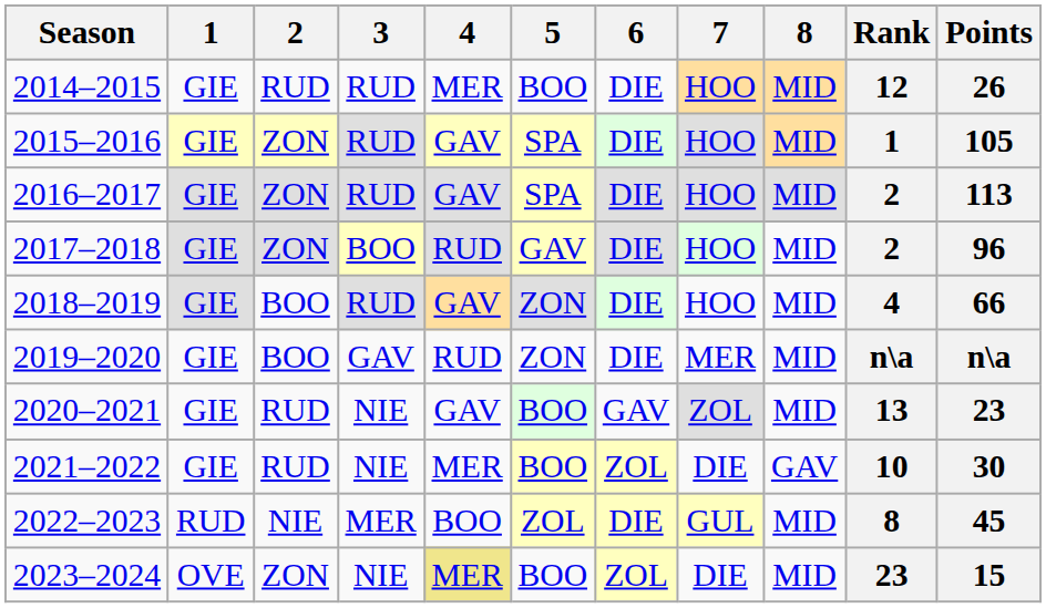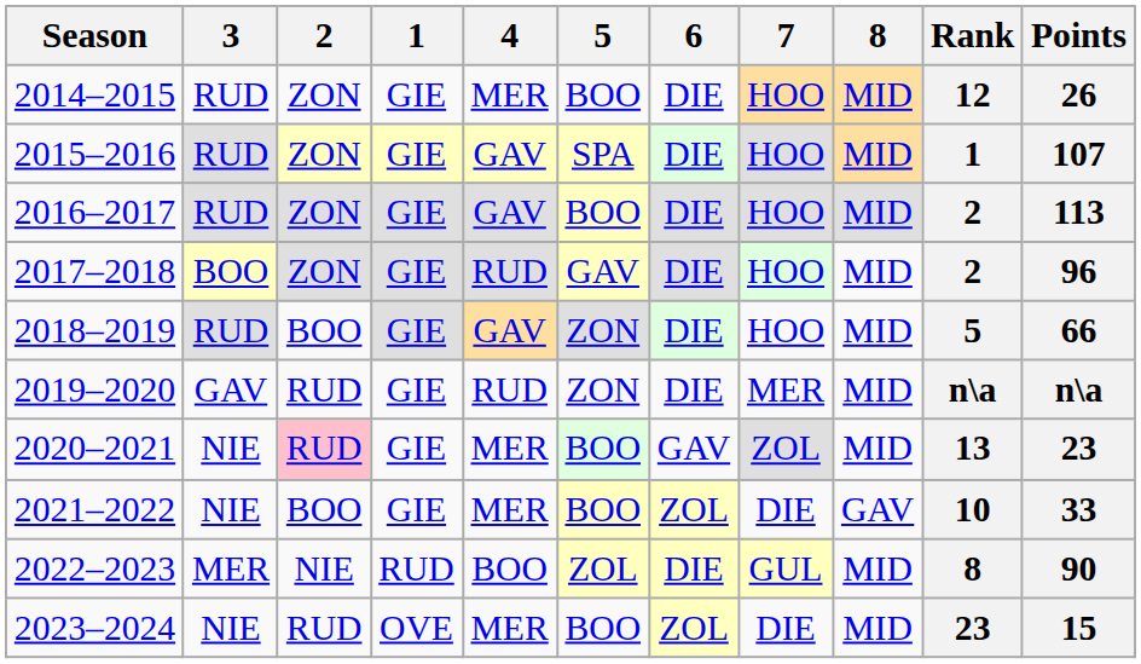 <table class="wikitable" style="text-align:center; font-size:95%">
 <tr>
 <th>Season</th>
+<th>3</th>
+<th>2</th>
 <th>1</th>
-<th>2</th>
-<th>3</th>
 <th>4</th>
 <th>5</th>
 <th>6</th>
 <th>7</th>
 <th>8</th>
 <th>Rank</th>
 <th>Points</th>
 </tr>
 <tr>
 <td><a href='#'>2014–2015</a></td>
+<td><a href='#'>RUD</a><br></td>
+<td><a href='#'>ZON</a><br></td>
 <td><a href='#'>GIE</a><br></td>
-<td><a href='#'>RUD</a><br></td>
-<td><a href='#'>RUD</a><br></td>
 <td><a href='#'>MER</a><br></td>
 <td><a href='#'>BOO</a><br></td>
 <td><a href='#'>DIE</a><br></td>
 <td bgcolor="#ffdf9f"><a href='#'>HOO</a><br></td>
 <td bgcolor="#ffdf9f"><a href='#'>MID</a><br></td>
 <th>12</th>
 <th>26</th>
 </tr>
 <tr>
 <td><a href='#'>2015–2016</a></td>
+<td bgcolor="#dfdfdf"><a href='#'>RUD</a><br></td>
+<td bgcolor="#ffffbf"><a href='#'>ZON</a><br></td>
 <td bgcolor="#ffffbf"><a href='#'>GIE</a><br></td>
-<td bgcolor="#ffffbf"><a href='#'>ZON</a><br></td>
-<td bgcolor="#dfdfdf"><a href='#'>RUD</a><br></td>
 <td bgcolor="#ffffbf"><a href='#'>GAV</a><br></td>
 <td bgcolor="#ffffbf"><a href='#'>SPA</a><br></td>
 <td bgcolor="#dfffdf"><a href='#'>DIE</a><br></td>
 <td bgcolor="#dfdfdf"><a href='#'>HOO</a><br></td>
 <td bgcolor="#ffdf9f"><a href='#'>MID</a><br></td>
 <th>1</th>
-<th>105</th>
+<th>107</th>
 </tr>
 <tr>
 <td><a href='#'>2016–2017</a></td>
+<td bgcolor="#dfdfdf"><a href='#'>RUD</a><br></td>
+<td bgcolor="#dfdfdf"><a href='#'>ZON</a><br></td>
 <td bgcolor="#dfdfdf"><a href='#'>GIE</a><br></td>
-<td bgcolor="#dfdfdf"><a href='#'>ZON</a><br></td>
-<td bgcolor="#dfdfdf"><a href='#'>RUD</a><br></td>
 <td bgcolor="#dfdfdf"><a href='#'>GAV</a><br></td>
-<td bgcolor="#ffffbf"><a href='#'>SPA</a><br></td>
+<td bgcolor="#ffffbf"><a href='#'>BOO</a><br></td>
 <td bgcolor="#dfdfdf"><a href='#'>DIE</a><br></td>
 <td bgcolor="#dfdfdf"><a href='#'>HOO</a><br></td>
 <td bgcolor="#dfdfdf"><a href='#'>MID</a><br></td>
 <th>2</th>
 <th>113</th>
 </tr>
 <tr>
 <td><a href='#'>2017–2018</a></td>
+<td bgcolor="#ffffbf"><a href='#'>BOO</a><br></td>
+<td bgcolor="#dfdfdf"><a href='#'>ZON</a><br></td>
 <td bgcolor="#dfdfdf"><a href='#'>GIE</a><br></td>
-<td bgcolor="#dfdfdf"><a href='#'>ZON</a><br></td>
-<td bgcolor="#ffffbf"><a href='#'>BOO</a><br></td>
 <td bgcolor="#dfdfdf"><a href='#'>RUD</a><br></td>
 <td bgcolor="#ffffbf"><a href='#'>GAV</a><br></td>
 <td bgcolor="#dfdfdf"><a href='#'>DIE</a><br></td>
 <td bgcolor="#dfffdf"><a href='#'>HOO</a><br></td>
 <td><a href='#'>MID</a><br></td>
 <th>2</th>
 <th>96</th>
 </tr>
 <tr>
 <td><a href='#'>2018–2019</a></td>
+<td bgcolor="#dfdfdf"><a href='#'>RUD</a><br></td>
+<td><a href='#'>BOO</a><br></td>
 <td bgcolor="#dfdfdf"><a href='#'>GIE</a><br></td>
-<td><a href='#'>BOO</a><br></td>
-<td bgcolor="#dfdfdf"><a href='#'>RUD</a><br></td>
 <td bgcolor="#ffdf9f"><a href='#'>GAV</a><br></td>
 <td bgcolor="#dfdfdf"><a href='#'>ZON</a><br></td>
 <td bgcolor="#dfffdf"><a href='#'>DIE</a><br></td>
 <td><a href='#'>HOO</a><br></td>
 <td><a href='#'>MID</a><br></td>
-<th>4</th>
+<th>5</th>
 <th>66</th>
 </tr>
 <tr>
 <td><a href='#'>2019–2020</a></td>
+<td><a href='#'>GAV</a><br></td>
+<td><a href='#'>RUD</a><br></td>
 <td><a href='#'>GIE</a><br></td>
-<td><a href='#'>BOO</a><br></td>
-<td><a href='#'>GAV</a><br></td>
 <td><a href='#'>RUD</a><br></td>
 <td><a href='#'>ZON</a><br></td>
 <td><a href='#'>DIE</a><br></td>
 <td><a href='#'>MER</a><br></td>
 <td><a href='#'>MID</a><br></td>
 <th>n\a</th>
 <th>n\a</th>
 </tr>
 <tr>
 <td><a href='#'>2020–2021</a></td>
+<td><a href='#'>NIE</a><br></td>
+<td style="background: pink;"><a href='#'>RUD</a><br></td>
 <td><a href='#'>GIE</a><br></td>
-<td><a href='#'>RUD</a><br></td>
-<td><a href='#'>NIE</a><br></td>
-<td><a href='#'>GAV</a><br></td>
+<td><a href='#'>MER</a><br></td>
 <td bgcolor="#dfffdf"><a href='#'>BOO</a><br></td>
 <td><a href='#'>GAV</a> <br></td>
 <td bgcolor="#dfdfdf"><a href='#'>ZOL</a><br></td>
 <td><a href='#'>MID</a><br></td>
 <th>13</th>
 <th>23</th>
 </tr>
 <tr>
 <td><a href='#'>2021–2022</a></td>
+<td><a href='#'>NIE</a><br></td>
+<td><a href='#'>BOO</a><br></td>
 <td><a href='#'>GIE</a><br></td>
-<td><a href='#'>RUD</a><br></td>
-<td><a href='#'>NIE</a><br></td>
 <td><a href='#'>MER</a><br></td>
 <td bgcolor="#ffffbf"><a href='#'>BOO</a><br></td>
 <td bgcolor="#ffffbf"><a href='#'>ZOL</a><br></td>
 <td><a href='#'>DIE</a><br></td>
 <td><a href='#'>GAV</a><br></td>
 <th>10</th>
-<th>30</th>
+<th>33</th>
 </tr>
 <tr>
 <td><a href='#'>2022–2023</a></td>
+<td><a href='#'>MER</a><br></td>
+<td><a href='#'>NIE</a><br></td>
 <td><a href='#'>RUD</a><br></td>
-<td><a href='#'>NIE</a><br></td>
-<td><a href='#'>MER</a><br></td>
 <td><a href='#'>BOO</a><br></td>
 <td bgcolor="#ffffbf"><a href='#'>ZOL</a><br></td>
 <td bgcolor="#ffffbf"><a href='#'>DIE</a><br></td>
 <td bgcolor="#ffffbf"><a href='#'>GUL</a><br></td>
 <td><a href='#'>MID</a><br></td>
 <th>8</th>
-<th>45</th>
+<th>90</th>
 </tr>
 <tr>
 <td><a href='#'>2023–2024</a></td>
+<td><a href='#'>NIE</a><br></td>
+<td><a href='#'>RUD</a><br></td>
 <td><a href='#'>OVE</a><br></td>
-<td><a href='#'>ZON</a><br></td>
-<td><a href='#'>NIE</a><br></td>
-<td style="background: khaki;"><a href='#'>MER</a><br></td>
+<td><a href='#'>MER</a><br></td>
 <td><a href='#'>BOO</a><br></td>
 <td bgcolor="#ffffbf"><a href='#'>ZOL</a><br></td>
 <td><a href='#'>DIE</a><br></td>
 <td><a href='#'>MID</a><br></td>
 <th>23</th>
 <th>15</th>
 </tr>
 </table>
